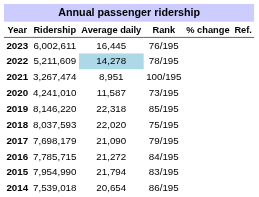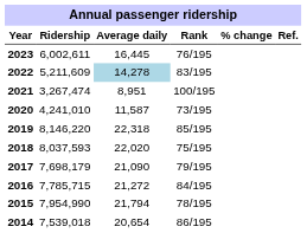 <table class="toccolours" cellpadding="4" cellspacing="0" style="text-align:right;">
 <tr>
 <th colspan="6"  style="background-color:#ccf; background-color:#ccf; font-size:110%; text-align:center;">Annual passenger ridership</th>
 </tr>
 <tr style="font-size:95%; text-align:center">
 <th style="border-bottom:1px solid black">Year</th>
 <th style="border-bottom:1px solid black">Ridership</th>
 <th style="border-bottom:1px solid black">Average daily</th>
 <th style="border-bottom:1px solid black">Rank</th>
 <th style="border-bottom:1px solid black">% change</th>
 <th style="border-bottom:1px solid black">Ref.</th>
 </tr>
 <tr style="text-align:center;">
 <td><strong>2023</strong></td>
 <td>6,002,611</td>
 <td>16,445</td>
 <td>76/195</td>
 <td></td>
 <td></td>
 </tr>
 <tr style="text-align:center;">
 <td><strong>2022</strong></td>
 <td>5,211,609</td>
 <td style="background: lightblue;">14,278</td>
-<td>78/195</td>
+<td>83/195</td>
 <td></td>
 <td></td>
 </tr>
 <tr style="text-align:center;">
 <td><strong>2021</strong></td>
 <td>3,267,474</td>
 <td>8,951</td>
 <td>100/195</td>
 <td></td>
 <td></td>
 </tr>
 <tr style="text-align:center;">
 <td><strong>2020</strong></td>
 <td>4,241,010</td>
 <td>11,587</td>
 <td>73/195</td>
 <td></td>
 <td></td>
 </tr>
 <tr style="text-align:center;">
 <td><strong>2019</strong></td>
 <td>8,146,220</td>
 <td>22,318</td>
 <td>85/195</td>
 <td></td>
 <td></td>
 </tr>
 <tr style="text-align:center;">
 <td><strong>2018</strong></td>
 <td>8,037,593</td>
 <td>22,020</td>
 <td>75/195</td>
 <td></td>
 <td></td>
 </tr>
 <tr style="text-align:center;">
 <td><strong>2017</strong></td>
 <td>7,698,179</td>
 <td>21,090</td>
 <td>79/195</td>
 <td></td>
 <td></td>
 </tr>
 <tr style="text-align:center;">
 <td><strong>2016</strong></td>
 <td>7,785,715</td>
 <td>21,272</td>
 <td>84/195</td>
 <td></td>
 <td></td>
 </tr>
 <tr style="text-align:center;">
 <td><strong>2015</strong></td>
 <td>7,954,990</td>
 <td>21,794</td>
-<td>83/195</td>
+<td>78/195</td>
 <td></td>
 <td></td>
 </tr>
 <tr style="text-align:center;">
 <td><strong>2014</strong></td>
 <td>7,539,018</td>
 <td>20,654</td>
 <td>86/195</td>
 <td></td>
 <td></td>
 </tr>
 </table>
